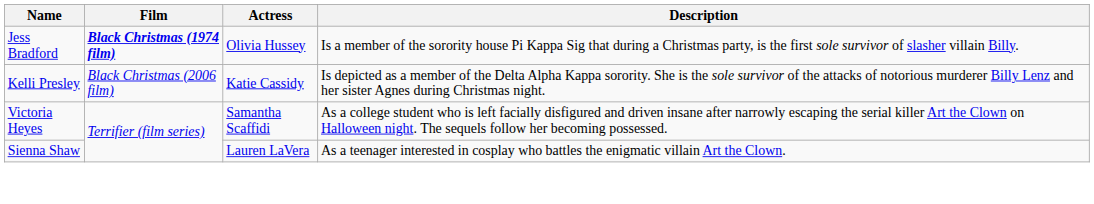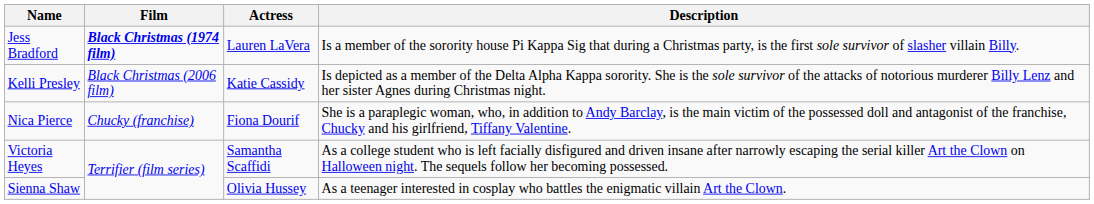 <table class="wikitable sortable">
 <tr>
 <th>Name</th>
 <th>Film</th>
 <th>Actress</th>
 <th>Description</th>
 </tr>
 <tr>
 <td><a href='#'>Jess Bradford</a></td>
 <td><strong><em><a href='#'>Black Christmas (1974 film)</a></em></strong></td>
-<td><a href='#'>Olivia Hussey</a></td>
+<td><a href='#'>Lauren LaVera</a></td>
 <td>Is a member of the sorority house Pi Kappa Sig that during a Christmas party, is the first <em>sole survivor</em> of <a href='#'>slasher</a> villain <a href='#'>Billy</a>.</td>
 </tr>
 <tr>
 <td><a href='#'>Kelli Presley</a></td>
 <td><em><a href='#'>Black Christmas (2006 film)</a></em></td>
 <td><a href='#'>Katie Cassidy</a></td>
 <td>Is depicted as a member of the Delta Alpha Kappa sorority. She is the <em>sole survivor</em> of the attacks of notorious murderer <a href='#'>Billy Lenz</a> and her sister Agnes during Christmas night.</td>
 </tr>
 <tr>
+<td><a href='#'>Nica Pierce</a></td>
+<td><em><a href='#'>Chucky (franchise)</a></em></td>
+<td><a href='#'>Fiona Dourif</a></td>
+<td>She is a paraplegic woman, who, in addition to <a href='#'>Andy Barclay</a>, is the main victim of the possessed doll and antagonist of the franchise, <a href='#'>Chucky</a> and his girlfriend, <a href='#'>Tiffany Valentine</a>.</td>
+</tr>
+<tr>
 <td><a href='#'>Victoria Heyes</a></td>
 <td rowspan="2"><em><a href='#'>Terrifier (film series)</a></em></td>
 <td><a href='#'>Samantha Scaffidi</a></td>
 <td>As a college student who is left facially disfigured and driven insane after narrowly escaping the serial killer <a href='#'>Art the Clown</a> on <a href='#'>Halloween night</a>. The sequels follow her becoming possessed.</td>
 </tr>
 <tr>
 <td><a href='#'>Sienna Shaw</a></td>
-<td><a href='#'>Lauren LaVera</a></td>
+<td><a href='#'>Olivia Hussey</a></td>
 <td>As a teenager interested in cosplay who battles the enigmatic villain <a href='#'>Art the Clown</a>.</td>
 </tr>
 </table>
